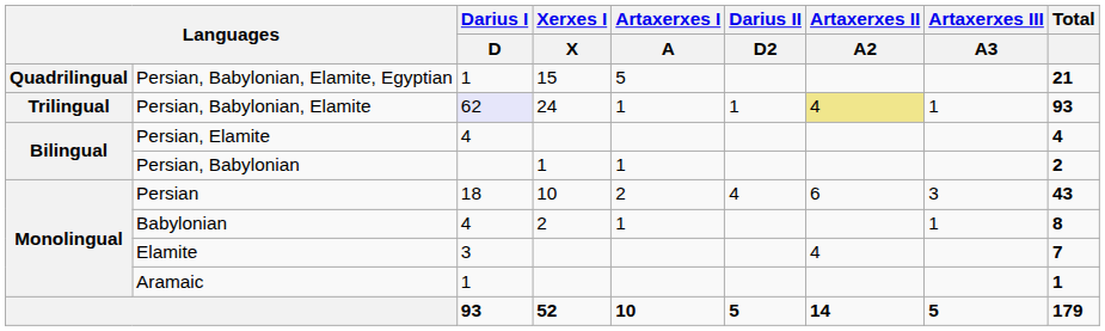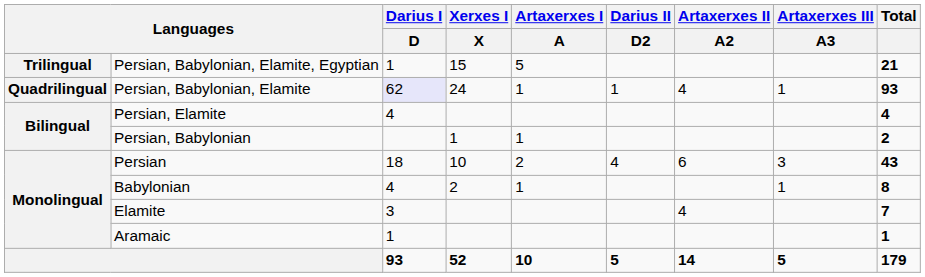 <table class="wikitable">
 <tr>
 <th colspan="2" rowspan="2">Languages</th>
 <th><a href='#'>Darius I</a></th>
 <th><a href='#'>Xerxes I</a></th>
 <th><a href='#'>Artaxerxes I</a></th>
 <th><a href='#'>Darius II</a></th>
 <th><a href='#'>Artaxerxes II</a></th>
 <th><a href='#'>Artaxerxes III</a></th>
 <th>Total</th>
 </tr>
 <tr>
 <th>D</th>
 <th>X</th>
 <th>A</th>
 <th>D2</th>
 <th>A2</th>
 <th>A3</th>
 <th></th>
 </tr>
 <tr>
-<th>Quadrilingual</th>
+<th>Trilingual</th>
 <td>Persian, Babylonian, Elamite, Egyptian</td>
 <td>1</td>
 <td>15</td>
 <td>5</td>
 <td></td>
 <td></td>
 <td></td>
 <td><strong>21</strong></td>
 </tr>
 <tr>
-<th>Trilingual</th>
+<th>Quadrilingual</th>
 <td>Persian, Babylonian, Elamite</td>
 <td style="background: lavender;">62</td>
 <td>24</td>
 <td>1</td>
 <td>1</td>
-<td style="background: khaki;">4</td>
+<td>4</td>
 <td>1</td>
 <td><strong>93</strong></td>
 </tr>
 <tr>
 <th rowspan="2">Bilingual</th>
 <td>Persian, Elamite</td>
 <td>4</td>
 <td></td>
 <td></td>
 <td></td>
 <td></td>
 <td></td>
 <td><strong>4</strong></td>
 </tr>
 <tr>
 <td>Persian, Babylonian</td>
 <td></td>
 <td>1</td>
 <td>1</td>
 <td></td>
 <td></td>
 <td></td>
 <td><strong>2</strong></td>
 </tr>
 <tr>
 <th rowspan="4">Monolingual</th>
 <td>Persian</td>
 <td>18</td>
 <td>10</td>
 <td>2</td>
 <td>4</td>
 <td>6</td>
 <td>3</td>
 <td><strong>43</strong></td>
 </tr>
 <tr>
 <td>Babylonian</td>
 <td>4</td>
 <td>2</td>
 <td>1</td>
 <td></td>
 <td></td>
 <td>1</td>
 <td><strong>8</strong></td>
 </tr>
 <tr>
 <td>Elamite</td>
 <td>3</td>
 <td></td>
 <td></td>
 <td></td>
 <td>4</td>
 <td></td>
 <td><strong>7</strong></td>
 </tr>
 <tr>
 <td>Aramaic</td>
 <td>1</td>
 <td></td>
 <td></td>
 <td></td>
 <td></td>
 <td></td>
 <td><strong>1</strong></td>
 </tr>
 <tr>
 <th colspan="2"></th>
 <td><strong>93</strong></td>
 <td><strong>52</strong></td>
 <td><strong>10</strong></td>
 <td><strong>5</strong></td>
 <td><strong>14</strong></td>
 <td><strong>5</strong></td>
 <td><strong>179</strong></td>
 </tr>
 </table>
